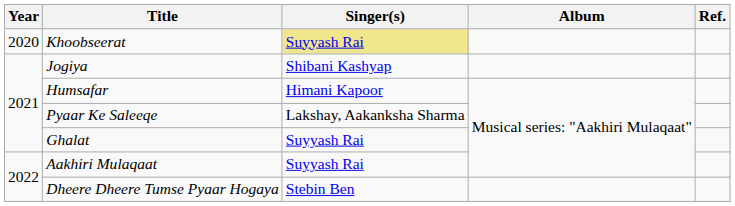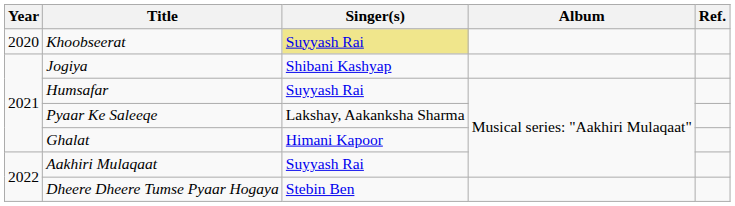 <table class="wikitable sortable">
 <tr>
 <th>Year</th>
 <th>Title</th>
 <th>Singer(s)</th>
 <th>Album</th>
 <th class="unsortable">Ref.</th>
 </tr>
 <tr>
 <td>2020</td>
 <td><em>Khoobseerat</em></td>
 <td style="background: khaki;"><a href='#'>Suyyash Rai</a></td>
 <td></td>
 <td></td>
 </tr>
 <tr>
 <td rowspan="4">2021</td>
 <td><em>Jogiya</em></td>
 <td><a href='#'>Shibani Kashyap</a></td>
 <td></td>
 <td></td>
 </tr>
 <tr>
 <td><em>Humsafar</em></td>
-<td><a href='#'>Himani Kapoor</a></td>
+<td><a href='#'>Suyyash Rai</a></td>
 <td rowspan="4">Musical series: "Aakhiri Mulaqaat"</td>
 <td></td>
 </tr>
 <tr>
 <td><em>Pyaar Ke Saleeqe</em></td>
 <td>Lakshay, Aakanksha Sharma</td>
 <td></td>
 </tr>
 <tr>
 <td><em>Ghalat</em></td>
-<td><a href='#'>Suyyash Rai</a></td>
+<td><a href='#'>Himani Kapoor</a></td>
 <td></td>
 </tr>
 <tr>
 <td rowspan="2">2022</td>
 <td><em>Aakhiri Mulaqaat</em></td>
 <td><a href='#'>Suyyash Rai</a></td>
 <td></td>
 </tr>
 <tr>
 <td><em>Dheere Dheere Tumse Pyaar Hogaya</em></td>
 <td><a href='#'>Stebin Ben</a></td>
 <td></td>
 <td></td>
 </tr>
 </table>
